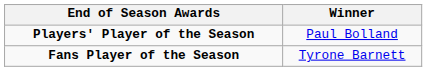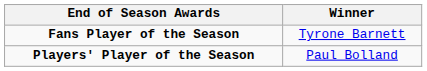 <table class="wikitable" style="text-align:center; font-size:95%;width:65%; text-align:left">
 <tr>
 <th><strong>End of Season Awards</strong></th>
 <th><strong>Winner</strong></th>
 </tr>
 <tr --->
+<td align="center"><strong>Fans Player of the Season</strong></td>
+<td align="center"><a href='#'>Tyrone Barnett</a></td>
+</tr>
+<tr --->
 <td align="center"><strong>Players' Player of the Season</strong></td>
 <td align="center"><a href='#'>Paul Bolland</a></td>
 </tr>
-<tr --->
-<td align="center"><strong>Fans Player of the Season</strong></td>
-<td align="center"><a href='#'>Tyrone Barnett</a></td>
-</tr>
 </table>
